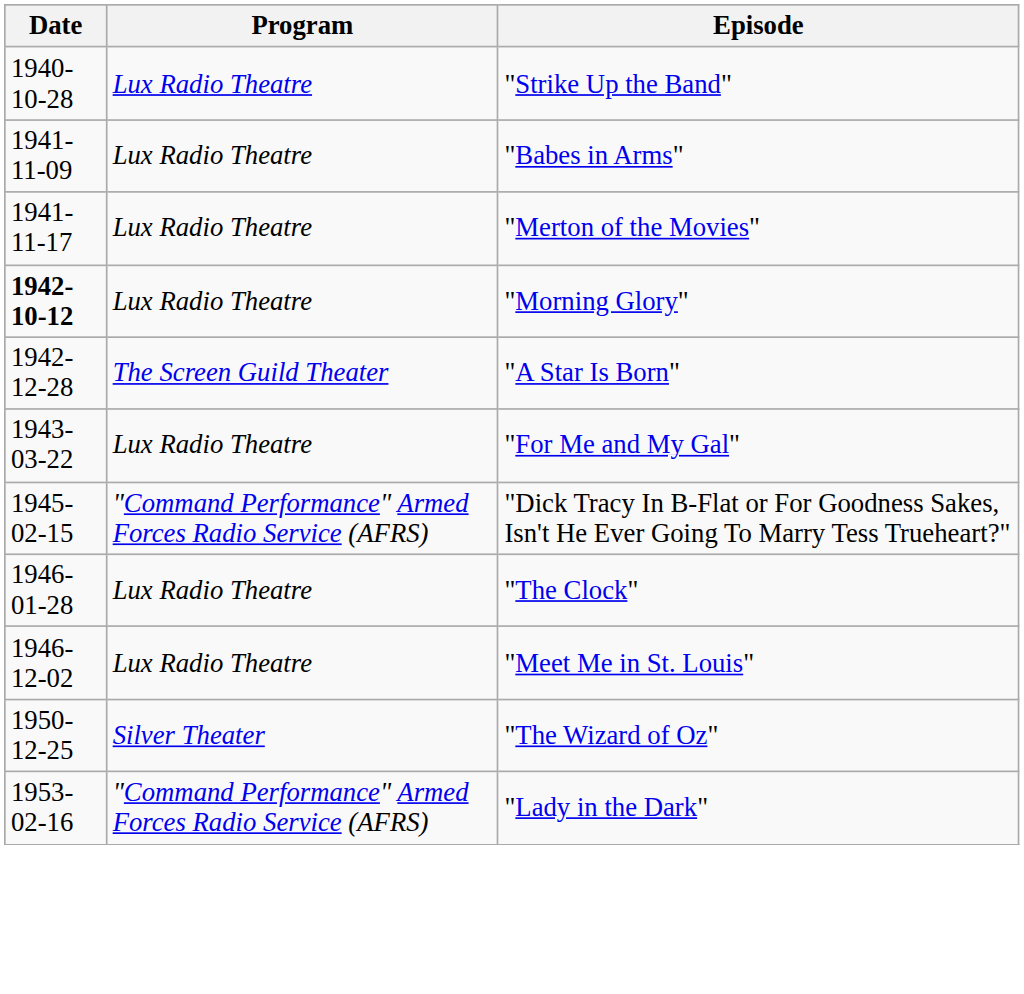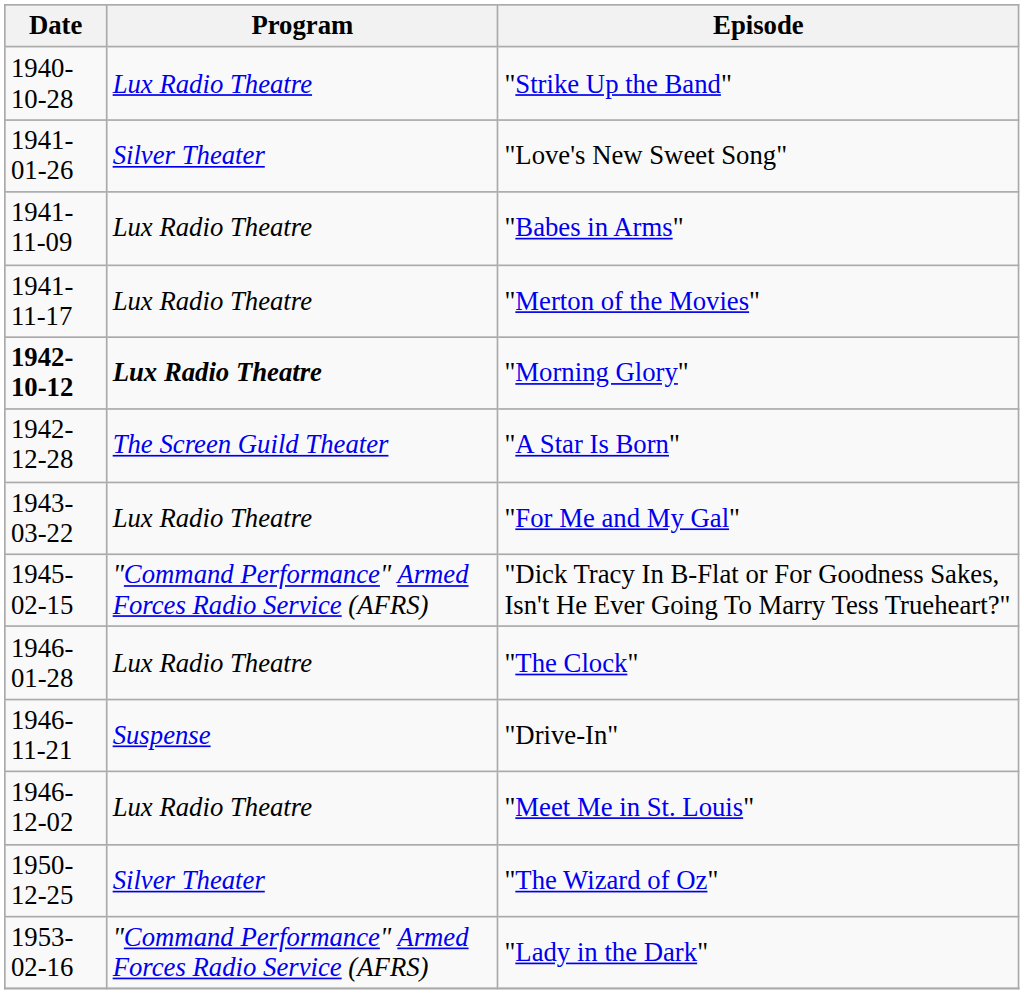 <table class="wikitable">
 <tr>
 <th>Date</th>
 <th>Program</th>
 <th>Episode</th>
 </tr>
 <tr>
 <td>1940-10-28</td>
 <td><em><a href='#'>Lux Radio Theatre</a></em></td>
 <td>"<a href='#'>Strike Up the Band</a>"</td>
+</tr>
+<tr>
+<td>1941-01-26</td>
+<td><em><a href='#'>Silver Theater</a></em></td>
+<td>"Love's New Sweet Song"</td>
 </tr>
 <tr>
 <td>1941-11-09</td>
 <td><em>Lux Radio Theatre</em></td>
 <td>"<a href='#'>Babes in Arms</a>"</td>
 </tr>
 <tr>
 <td>1941-11-17</td>
 <td><em>Lux Radio Theatre</em></td>
 <td>"<a href='#'>Merton of the Movies</a>"</td>
 </tr>
 <tr>
 <td><strong>1942-10-12</strong></td>
-<td><em>Lux Radio Theatre</em></td>
+<td><strong><em>Lux Radio Theatre</em></strong></td>
 <td>"<a href='#'>Morning Glory</a>"</td>
 </tr>
 <tr>
 <td>1942-12-28</td>
 <td><em><a href='#'>The Screen Guild Theater</a></em></td>
 <td>"<a href='#'>A Star Is Born</a>"</td>
 </tr>
 <tr>
 <td>1943-03-22</td>
 <td><em>Lux Radio Theatre</em></td>
 <td>"<a href='#'>For Me and My Gal</a>"</td>
 </tr>
 <tr>
 <td>1945-02-15</td>
 <td><em>"<a href='#'>Command Performance</a>" <a href='#'>Armed Forces Radio Service</a> (AFRS)</em></td>
 <td>"Dick Tracy In B-Flat or For Goodness Sakes, Isn't He Ever Going To Marry Tess Trueheart?"</td>
 </tr>
 <tr>
 <td>1946-01-28</td>
 <td><em>Lux Radio Theatre</em></td>
 <td>"<a href='#'>The Clock</a>"</td>
 </tr>
 <tr>
+<td>1946-11-21</td>
+<td><em><a href='#'>Suspense</a></em></td>
+<td>"Drive-In"</td>
+</tr>
+<tr>
 <td>1946-12-02</td>
 <td><em>Lux Radio Theatre</em></td>
 <td>"<a href='#'>Meet Me in St. Louis</a>"</td>
 </tr>
 <tr>
 <td>1950-12-25</td>
 <td><em><a href='#'>Silver Theater</a></em></td>
 <td>"<a href='#'>The Wizard of Oz</a>"</td>
 </tr>
 <tr>
 <td>1953-02-16</td>
 <td><em>"<a href='#'>Command Performance</a>" <a href='#'>Armed Forces Radio Service</a> (AFRS)</em></td>
 <td>"<a href='#'>Lady in the Dark</a>"</td>
 </tr>
 <tr>
 </tr>
 </table>
